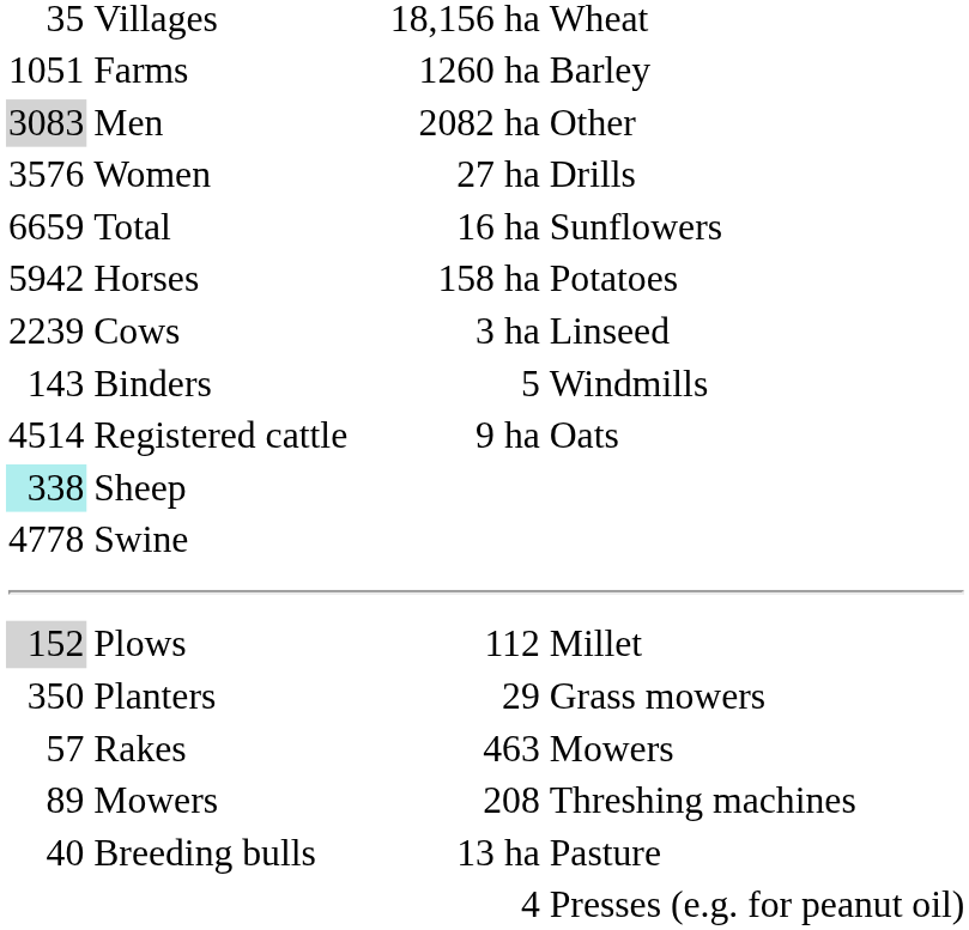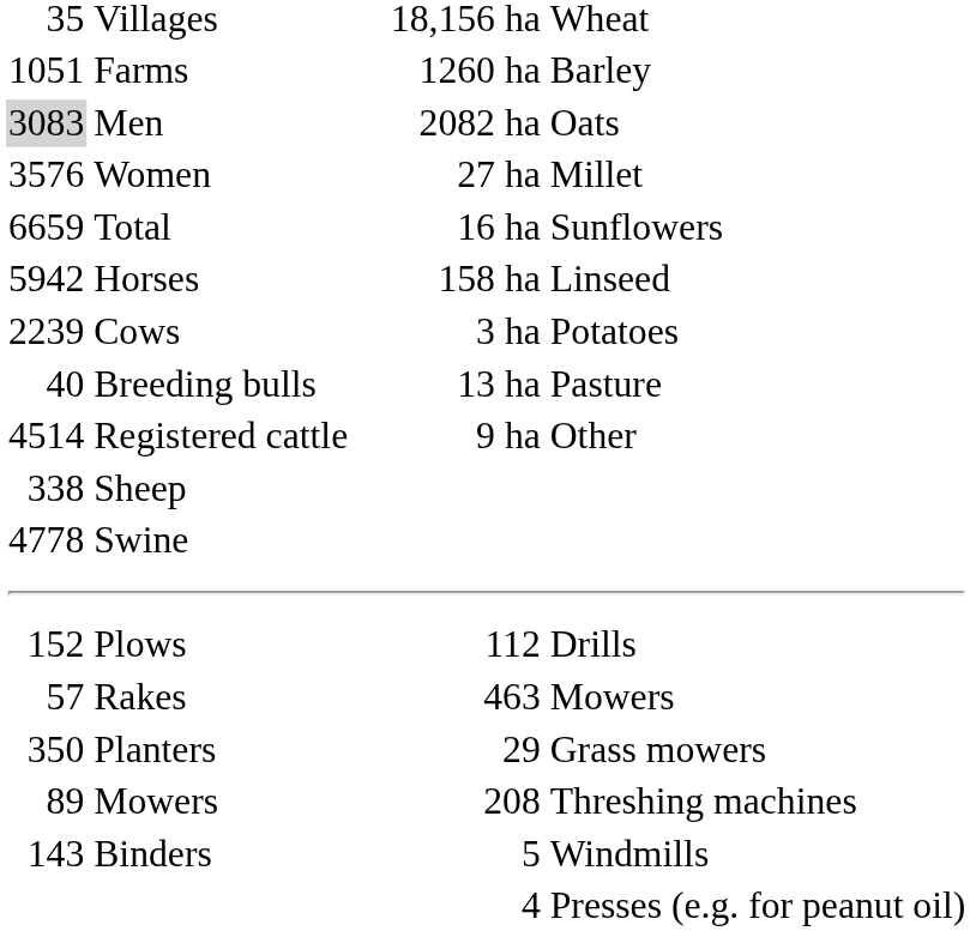 <table>
 <tr>
 <td align=right>35</td>
 <td>Villages</td>
 <td width=10px></td>
 <td align=right>18,156 ha</td>
 <td>Wheat</td>
 </tr>
 <tr>
 <td align=right>1051</td>
 <td>Farms</td>
 <td width=10px></td>
 <td align=right>1260 ha</td>
 <td>Barley</td>
 </tr>
 <tr>
 <td align=right style="background: lightgrey;">3083</td>
 <td>Men</td>
 <td width=10px></td>
 <td align=right>2082 ha</td>
-<td>Other</td>
+<td>Oats</td>
 </tr>
 <tr>
 <td align=right>3576</td>
 <td>Women</td>
 <td width=10px></td>
 <td align=right>27 ha</td>
-<td>Drills</td>
+<td>Millet</td>
 </tr>
 <tr>
 <td align=right>6659</td>
 <td>Total</td>
 <td width=10px></td>
 <td align=right>16 ha</td>
 <td>Sunflowers</td>
 </tr>
 <tr>
 <td align=right>5942</td>
 <td>Horses</td>
 <td width=10px></td>
 <td align=right>158 ha</td>
-<td>Potatoes</td>
+<td>Linseed</td>
 </tr>
 <tr>
 <td align=right>2239</td>
 <td>Cows</td>
 <td width=10px></td>
 <td align=right>3 ha</td>
-<td>Linseed</td>
+<td>Potatoes</td>
 </tr>
 <tr>
-<td align=right>143</td>
-<td>Binders</td>
+<td align=right>40</td>
+<td>Breeding bulls</td>
 <td width=10px></td>
-<td align=right>5</td>
-<td>Windmills</td>
+<td align=right>13 ha</td>
+<td>Pasture</td>
 </tr>
 <tr>
 <td align=right>4514</td>
 <td>Registered cattle</td>
 <td width=10px></td>
 <td align=right>9 ha</td>
-<td>Oats</td>
+<td>Other</td>
 </tr>
 <tr>
-<td align=right style="background: paleturquoise;">338</td>
+<td align=right>338</td>
 <td>Sheep</td>
 </tr>
 <tr>
 <td align=right>4778</td>
 <td>Swine</td>
 </tr>
 <tr>
 <td colspan=5><hr></td>
 </tr>
 <tr>
-<td align=right style="background: lightgrey;">152</td>
+<td align=right>152</td>
 <td>Plows</td>
 <td width=10px></td>
 <td align=right>112</td>
-<td>Millet</td>
+<td>Drills</td>
+</tr>
+<tr>
+<td align=right>57</td>
+<td>Rakes</td>
+<td width=10px></td>
+<td align=right>463</td>
+<td>Mowers</td>
 </tr>
 <tr>
 <td align=right>350</td>
 <td>Planters</td>
 <td width=10px></td>
 <td align=right>29</td>
 <td>Grass mowers</td>
 </tr>
 <tr>
-<td align=right>57</td>
-<td>Rakes</td>
-<td width=10px></td>
-<td align=right>463</td>
-<td>Mowers</td>
-</tr>
-<tr>
 <td align=right>89</td>
 <td>Mowers</td>
 <td width=10px></td>
 <td align=right>208</td>
 <td>Threshing machines</td>
 </tr>
 <tr>
-<td align=right>40</td>
-<td>Breeding bulls</td>
+<td align=right>143</td>
+<td>Binders</td>
 <td width=10px></td>
-<td align=right>13 ha</td>
-<td>Pasture</td>
+<td align=right>5</td>
+<td>Windmills</td>
 </tr>
 <tr>
 <td></td>
 <td></td>
 <td width=10px></td>
 <td align=right>4</td>
 <td>Presses (e.g. for peanut oil)</td>
 </tr>
 </table>
